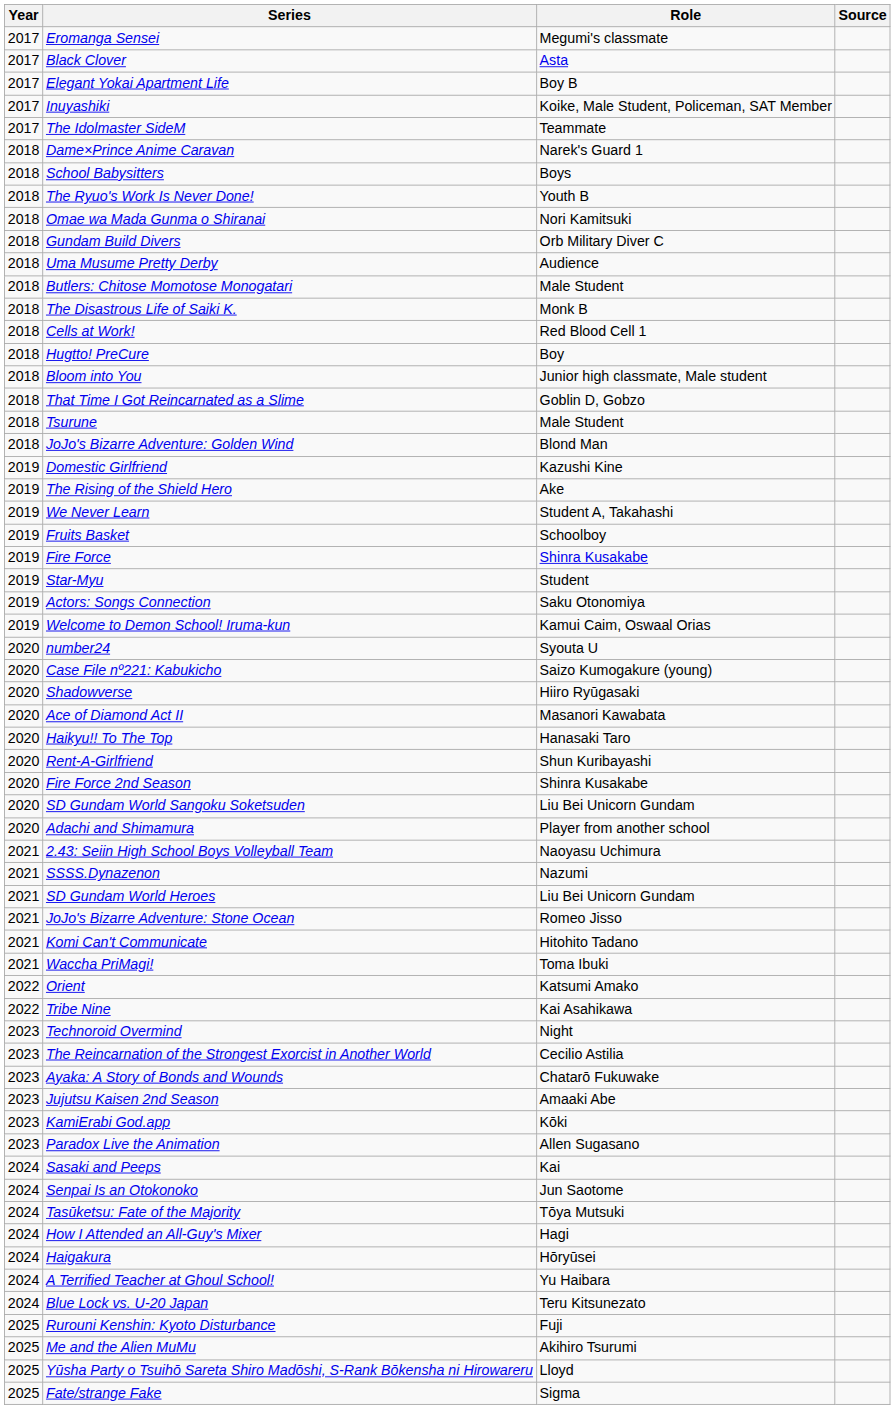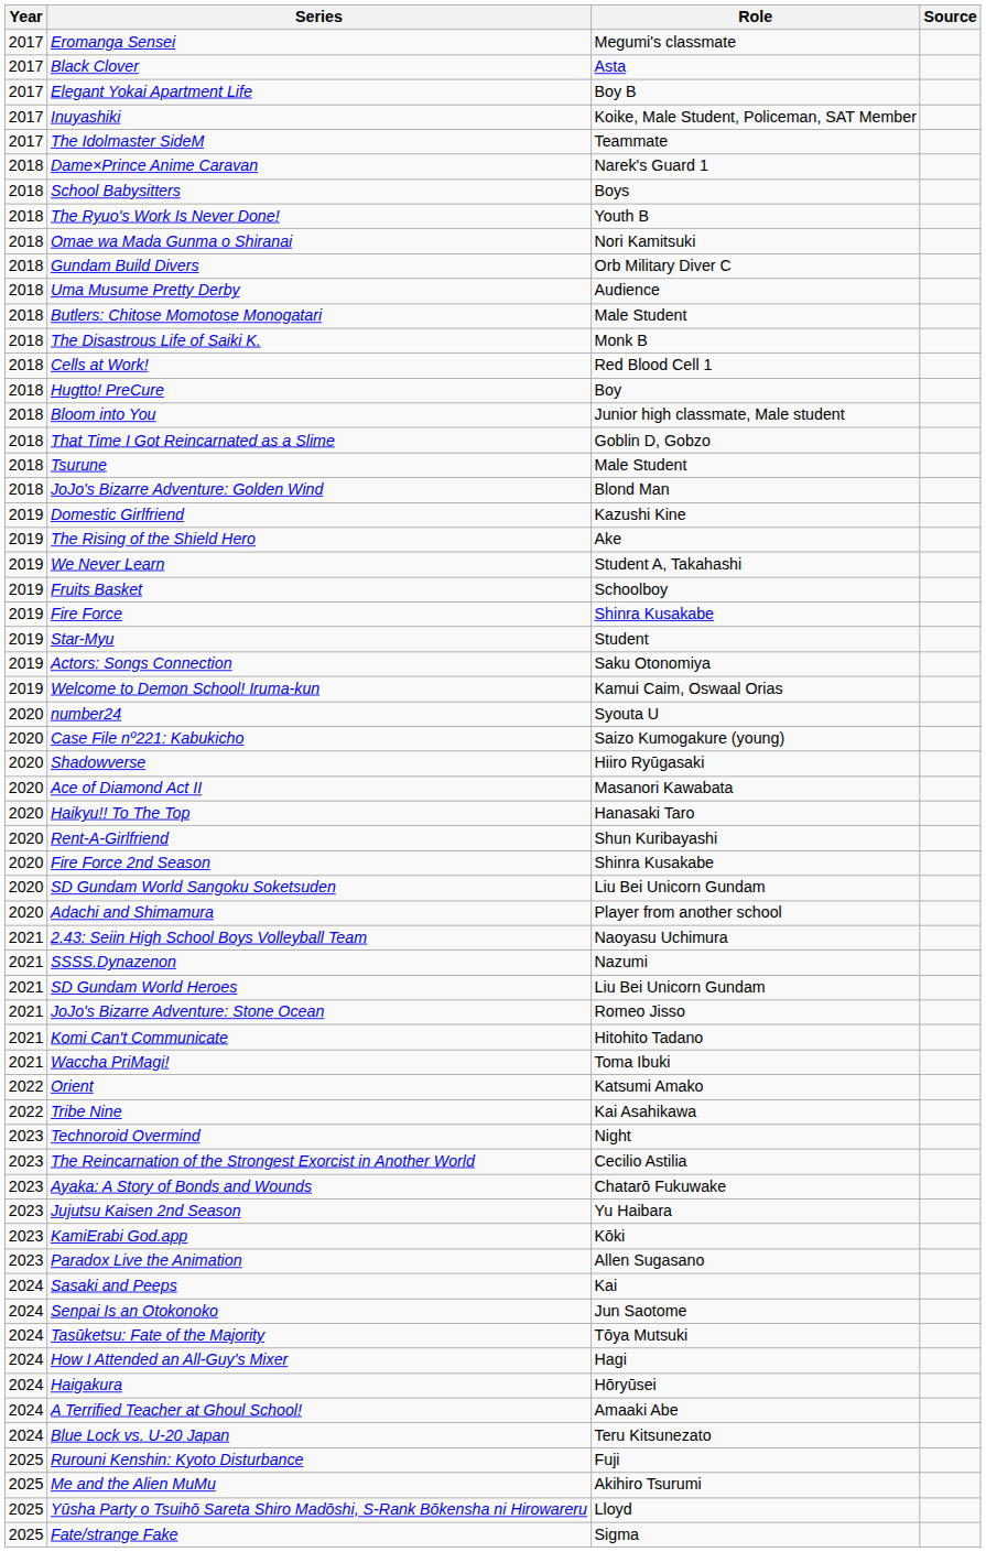 <table class="wikitable sortable plainrowheaders">
 <tr>
 <th>Year</th>
 <th>Series</th>
 <th>Role</th>
 <th class="unsortable">Source</th>
 </tr>
 <tr>
 <td>2017</td>
 <td><em><a href='#'>Eromanga Sensei</a></em></td>
 <td>Megumi's classmate</td>
 <td></td>
 </tr>
 <tr>
 <td>2017</td>
 <td><em><a href='#'>Black Clover</a></em></td>
 <td><a href='#'>Asta</a></td>
 <td></td>
 </tr>
 <tr>
 <td>2017</td>
 <td><em><a href='#'>Elegant Yokai Apartment Life</a></em></td>
 <td>Boy B</td>
 <td></td>
 </tr>
 <tr>
 <td>2017</td>
 <td><em><a href='#'>Inuyashiki</a></em></td>
 <td>Koike, Male Student, Policeman, SAT Member</td>
 <td></td>
 </tr>
 <tr>
 <td>2017</td>
 <td><em><a href='#'>The Idolmaster SideM</a></em></td>
 <td>Teammate</td>
 <td></td>
 </tr>
 <tr>
 <td>2018</td>
 <td><em><a href='#'>Dame×Prince Anime Caravan</a></em></td>
 <td>Narek's Guard 1</td>
 <td></td>
 </tr>
 <tr>
 <td>2018</td>
 <td><em><a href='#'>School Babysitters</a></em></td>
 <td>Boys</td>
 <td></td>
 </tr>
 <tr>
 <td>2018</td>
 <td><em><a href='#'>The Ryuo's Work Is Never Done!</a></em></td>
 <td>Youth B</td>
 <td></td>
 </tr>
 <tr>
 <td>2018</td>
 <td><em><a href='#'>Omae wa Mada Gunma o Shiranai</a></em></td>
 <td>Nori Kamitsuki</td>
 <td></td>
 </tr>
 <tr>
 <td>2018</td>
 <td><em><a href='#'>Gundam Build Divers</a></em></td>
 <td>Orb Military Diver C</td>
 <td></td>
 </tr>
 <tr>
 <td>2018</td>
 <td><em><a href='#'>Uma Musume Pretty Derby</a></em></td>
 <td>Audience</td>
 <td></td>
 </tr>
 <tr>
 <td>2018</td>
 <td><em><a href='#'>Butlers: Chitose Momotose Monogatari</a></em></td>
 <td>Male Student</td>
 <td></td>
 </tr>
 <tr>
 <td>2018</td>
 <td><em><a href='#'>The Disastrous Life of Saiki K.</a></em></td>
 <td>Monk B</td>
 <td></td>
 </tr>
 <tr>
 <td>2018</td>
 <td><em><a href='#'>Cells at Work!</a></em></td>
 <td>Red Blood Cell 1</td>
 <td></td>
 </tr>
 <tr>
 <td>2018</td>
 <td><em><a href='#'>Hugtto! PreCure</a></em></td>
 <td>Boy</td>
 <td></td>
 </tr>
 <tr>
 <td>2018</td>
 <td><em><a href='#'>Bloom into You</a></em></td>
 <td>Junior high classmate, Male student</td>
 <td></td>
 </tr>
 <tr>
 <td>2018</td>
 <td><em><a href='#'>That Time I Got Reincarnated as a Slime</a></em></td>
 <td>Goblin D, Gobzo</td>
 <td></td>
 </tr>
 <tr>
 <td>2018</td>
 <td><em><a href='#'>Tsurune</a></em></td>
 <td>Male Student</td>
 <td></td>
 </tr>
 <tr>
 <td>2018</td>
 <td><em><a href='#'>JoJo's Bizarre Adventure: Golden Wind</a></em></td>
 <td>Blond Man</td>
 <td></td>
 </tr>
 <tr>
 <td>2019</td>
 <td><em><a href='#'>Domestic Girlfriend</a></em></td>
 <td>Kazushi Kine</td>
 <td></td>
 </tr>
 <tr>
 <td>2019</td>
 <td><em><a href='#'>The Rising of the Shield Hero</a></em></td>
 <td>Ake</td>
 <td></td>
 </tr>
 <tr>
 <td>2019</td>
 <td><em><a href='#'>We Never Learn</a></em></td>
 <td>Student A, Takahashi</td>
 <td></td>
 </tr>
 <tr>
 <td>2019</td>
 <td><em><a href='#'>Fruits Basket</a></em></td>
 <td>Schoolboy</td>
 <td></td>
 </tr>
 <tr>
 <td>2019</td>
 <td><em><a href='#'>Fire Force</a></em></td>
 <td><a href='#'>Shinra Kusakabe</a></td>
 <td></td>
 </tr>
 <tr>
 <td>2019</td>
 <td><em><a href='#'>Star-Myu</a></em></td>
 <td>Student</td>
 <td></td>
 </tr>
 <tr>
 <td>2019</td>
 <td><em><a href='#'>Actors: Songs Connection</a></em></td>
 <td>Saku Otonomiya</td>
 <td></td>
 </tr>
 <tr>
 <td>2019</td>
 <td><em><a href='#'>Welcome to Demon School! Iruma-kun</a></em></td>
 <td>Kamui Caim, Oswaal Orias</td>
 <td></td>
 </tr>
 <tr>
 <td>2020</td>
 <td><em><a href='#'>number24</a></em></td>
 <td>Syouta U</td>
 <td></td>
 </tr>
 <tr>
 <td>2020</td>
 <td><em><a href='#'>Case File nº221: Kabukicho</a></em></td>
 <td>Saizo Kumogakure (young)</td>
 <td></td>
 </tr>
 <tr>
 <td>2020</td>
 <td><em><a href='#'>Shadowverse</a></em></td>
 <td>Hiiro Ryūgasaki</td>
 <td></td>
 </tr>
 <tr>
 <td>2020</td>
 <td><em><a href='#'>Ace of Diamond Act II</a></em></td>
 <td>Masanori Kawabata</td>
 <td></td>
 </tr>
 <tr>
 <td>2020</td>
 <td><em><a href='#'>Haikyu!! To The Top</a></em></td>
 <td>Hanasaki Taro</td>
 <td></td>
 </tr>
 <tr>
 <td>2020</td>
 <td><em><a href='#'>Rent-A-Girlfriend</a></em></td>
 <td>Shun Kuribayashi</td>
 <td></td>
 </tr>
 <tr>
 <td>2020</td>
 <td><em><a href='#'>Fire Force 2nd Season</a></em></td>
 <td>Shinra Kusakabe</td>
 <td></td>
 </tr>
 <tr>
 <td>2020</td>
 <td><em><a href='#'>SD Gundam World Sangoku Soketsuden</a></em></td>
 <td>Liu Bei Unicorn Gundam</td>
 <td></td>
 </tr>
 <tr>
 <td>2020</td>
 <td><em><a href='#'>Adachi and Shimamura</a></em></td>
 <td>Player from another school</td>
 <td></td>
 </tr>
 <tr>
 <td>2021</td>
 <td><em><a href='#'>2.43: Seiin High School Boys Volleyball Team</a></em></td>
 <td>Naoyasu Uchimura</td>
 <td></td>
 </tr>
 <tr>
 <td>2021</td>
 <td><em><a href='#'>SSSS.Dynazenon</a></em></td>
 <td>Nazumi</td>
 <td></td>
 </tr>
 <tr>
 <td>2021</td>
 <td><em><a href='#'>SD Gundam World Heroes</a></em></td>
 <td>Liu Bei Unicorn Gundam</td>
 <td></td>
 </tr>
 <tr>
 <td>2021</td>
 <td><em><a href='#'>JoJo's Bizarre Adventure: Stone Ocean</a></em></td>
 <td>Romeo Jisso</td>
 <td></td>
 </tr>
 <tr>
 <td>2021</td>
 <td><em><a href='#'>Komi Can't Communicate</a></em></td>
 <td>Hitohito Tadano</td>
 <td></td>
 </tr>
 <tr>
 <td>2021</td>
 <td><em><a href='#'>Waccha PriMagi!</a></em></td>
 <td>Toma Ibuki</td>
 <td></td>
 </tr>
 <tr>
 <td>2022</td>
 <td><em><a href='#'>Orient</a></em></td>
 <td>Katsumi Amako</td>
 <td></td>
 </tr>
 <tr>
 <td>2022</td>
 <td><em><a href='#'>Tribe Nine</a></em></td>
 <td>Kai Asahikawa</td>
 <td></td>
 </tr>
 <tr>
 <td>2023</td>
 <td><em><a href='#'>Technoroid Overmind</a></em></td>
 <td>Night</td>
 <td></td>
 </tr>
 <tr>
 <td>2023</td>
 <td><em><a href='#'>The Reincarnation of the Strongest Exorcist in Another World</a></em></td>
 <td>Cecilio Astilia</td>
 <td></td>
 </tr>
 <tr>
 <td>2023</td>
 <td><em><a href='#'>Ayaka: A Story of Bonds and Wounds</a></em></td>
 <td>Chatarō Fukuwake</td>
 <td></td>
 </tr>
 <tr>
 <td>2023</td>
 <td><em><a href='#'>Jujutsu Kaisen 2nd Season</a></em></td>
-<td>Amaaki Abe</td>
+<td>Yu Haibara</td>
 <td></td>
 </tr>
 <tr>
 <td>2023</td>
 <td><em><a href='#'>KamiErabi God.app</a></em></td>
 <td>Kōki</td>
 <td></td>
 </tr>
 <tr>
 <td>2023</td>
 <td><em><a href='#'>Paradox Live the Animation</a></em></td>
 <td>Allen Sugasano</td>
 <td></td>
 </tr>
 <tr>
 <td>2024</td>
 <td><em><a href='#'>Sasaki and Peeps</a></em></td>
 <td>Kai</td>
 <td></td>
 </tr>
 <tr>
 <td>2024</td>
 <td><em><a href='#'>Senpai Is an Otokonoko</a></em></td>
 <td>Jun Saotome</td>
 <td></td>
 </tr>
 <tr>
 <td>2024</td>
 <td><em><a href='#'>Tasūketsu: Fate of the Majority</a></em></td>
 <td>Tōya Mutsuki</td>
 <td></td>
 </tr>
 <tr>
 <td>2024</td>
 <td><em><a href='#'>How I Attended an All-Guy's Mixer</a></em></td>
 <td>Hagi</td>
 <td></td>
 </tr>
 <tr>
 <td>2024</td>
 <td><em><a href='#'>Haigakura</a></em></td>
 <td>Hōryūsei</td>
 <td></td>
 </tr>
 <tr>
 <td>2024</td>
 <td><em><a href='#'>A Terrified Teacher at Ghoul School!</a></em></td>
-<td>Yu Haibara</td>
+<td>Amaaki Abe</td>
 <td></td>
 </tr>
 <tr>
 <td>2024</td>
 <td><em><a href='#'>Blue Lock vs. U-20 Japan</a></em></td>
 <td>Teru Kitsunezato</td>
 <td></td>
 </tr>
 <tr>
 <td>2025</td>
 <td><em><a href='#'>Rurouni Kenshin: Kyoto Disturbance</a></em></td>
 <td>Fuji</td>
 <td></td>
 </tr>
 <tr>
 <td>2025</td>
 <td><em><a href='#'>Me and the Alien MuMu</a></em></td>
 <td>Akihiro Tsurumi</td>
 <td></td>
 </tr>
 <tr>
 <td>2025</td>
 <td><em><a href='#'>Yūsha Party o Tsuihō Sareta Shiro Madōshi, S-Rank Bōkensha ni Hirowareru</a></em></td>
 <td>Lloyd</td>
 <td></td>
 </tr>
 <tr>
 <td>2025</td>
 <td><em><a href='#'>Fate/strange Fake</a></em></td>
 <td>Sigma</td>
 <td></td>
 </tr>
 </table>
